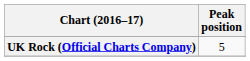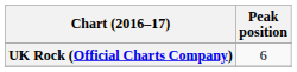 <table class="wikitable sortable plainrowheaders" style="text-align:center">
 <tr>
 <th scope="col">Chart (2016–17)</th>
 <th scope="col">Peak<br> position</th>
 </tr>
 <tr>
 </tr>
 <tr>
 </tr>
 <tr>
 </tr>
 <tr>
 </tr>
 <tr>
 <th scope="row">UK Rock (<a href='#'>Official Charts Company</a>)</th>
-<td>5</td>
+<td>6</td>
 </tr>
 <tr>
 </tr>
 <tr>
 </tr>
 <tr>
 </tr>
 <tr>
 </tr>
 </table>
